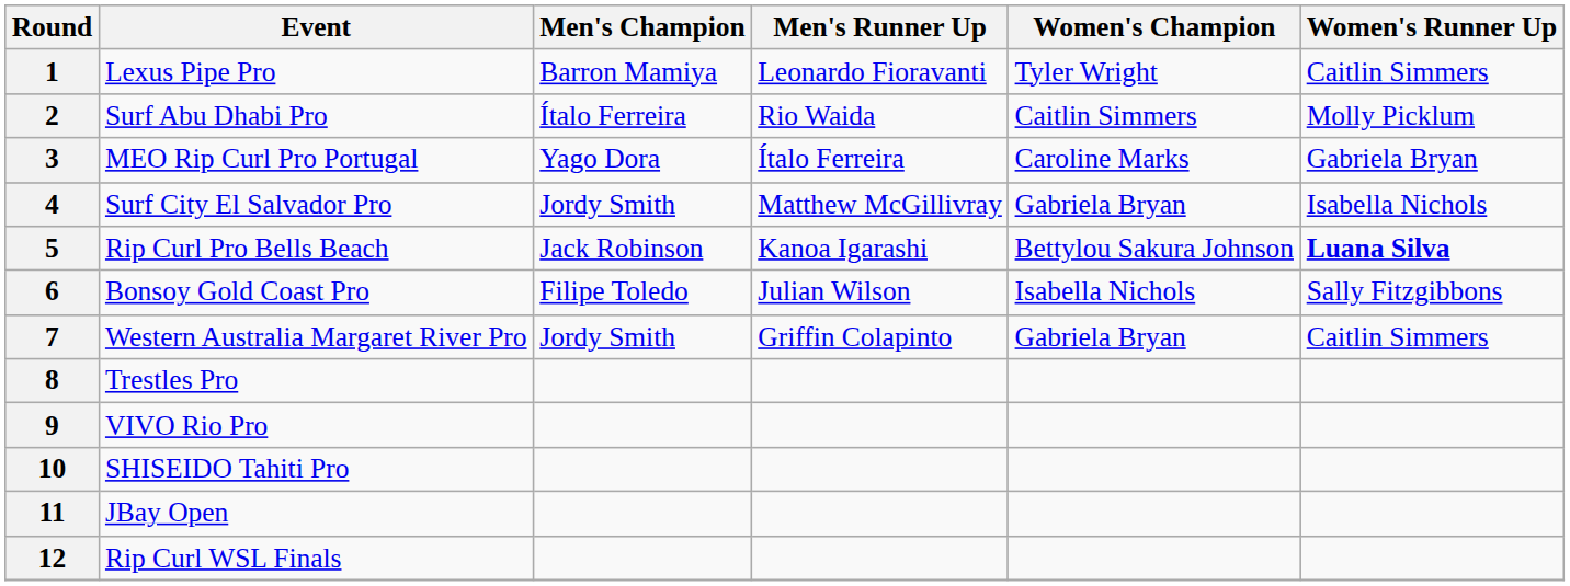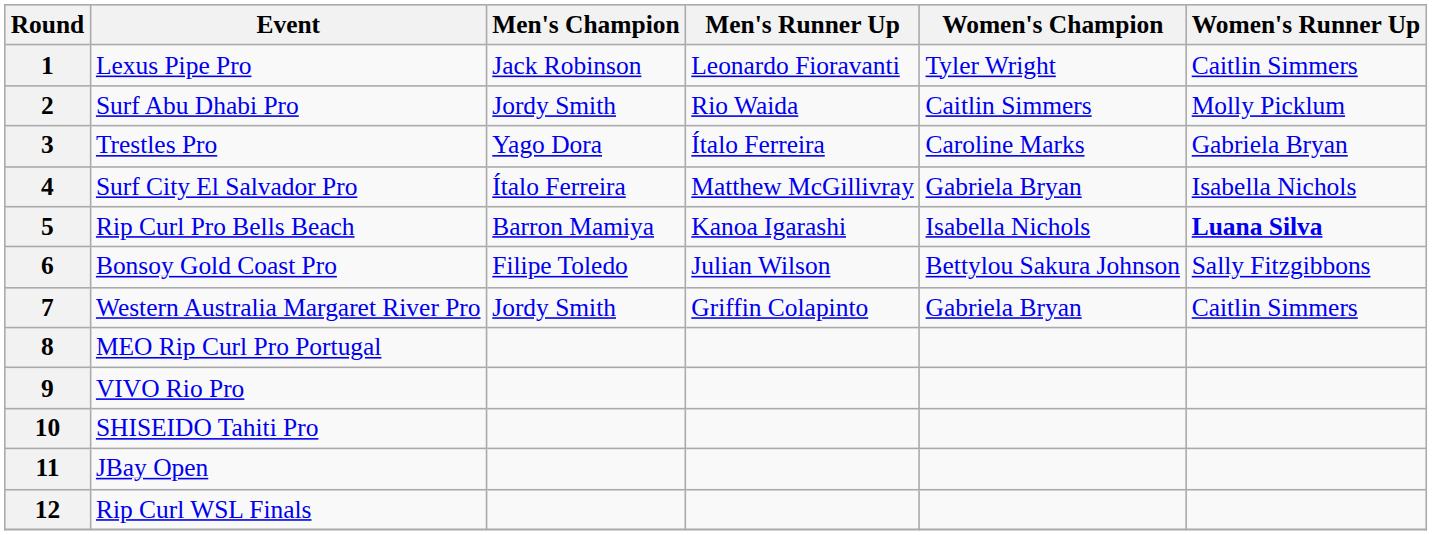 <table class="wikitable">
 <tr>
 <th>Round</th>
 <th>Event</th>
 <th>Men's Champion</th>
 <th>Men's Runner Up</th>
 <th>Women's Champion</th>
 <th>Women's Runner Up</th>
 </tr>
 <tr>
 <th>1</th>
 <td> <a href='#'>Lexus Pipe Pro</a></td>
-<td> <a href='#'>Barron Mamiya</a></td>
+<td> <a href='#'>Jack Robinson</a></td>
 <td> <a href='#'>Leonardo Fioravanti</a></td>
 <td> <a href='#'>Tyler Wright</a></td>
 <td> <a href='#'>Caitlin Simmers</a></td>
 </tr>
 <tr>
 <th>2</th>
 <td> <a href='#'>Surf Abu Dhabi Pro</a></td>
-<td> <a href='#'>Ítalo Ferreira</a></td>
+<td> <a href='#'>Jordy Smith</a></td>
 <td> <a href='#'>Rio Waida</a></td>
 <td> <a href='#'>Caitlin Simmers</a></td>
 <td> <a href='#'>Molly Picklum</a></td>
 </tr>
 <tr>
 <th>3</th>
-<td> <a href='#'>MEO Rip Curl Pro Portugal</a></td>
+<td> <a href='#'>Trestles Pro</a></td>
 <td> <a href='#'>Yago Dora</a></td>
 <td> <a href='#'>Ítalo Ferreira</a></td>
 <td> <a href='#'>Caroline Marks</a></td>
 <td> <a href='#'>Gabriela Bryan</a></td>
 </tr>
 <tr>
 <th>4</th>
 <td> <a href='#'>Surf City El Salvador Pro</a></td>
-<td> <a href='#'>Jordy Smith</a></td>
+<td> <a href='#'>Ítalo Ferreira</a></td>
 <td> <a href='#'>Matthew McGillivray</a></td>
 <td> <a href='#'>Gabriela Bryan</a></td>
 <td> <a href='#'>Isabella Nichols</a></td>
 </tr>
 <tr>
 <th>5</th>
 <td> <a href='#'>Rip Curl Pro Bells Beach</a></td>
-<td> <a href='#'>Jack Robinson</a></td>
+<td> <a href='#'>Barron Mamiya</a></td>
 <td> <a href='#'>Kanoa Igarashi</a></td>
-<td> <a href='#'>Bettylou Sakura Johnson</a></td>
+<td> <a href='#'>Isabella Nichols</a></td>
 <td><strong> <a href='#'>Luana Silva</a></strong></td>
 </tr>
 <tr>
 <th>6</th>
 <td> <a href='#'>Bonsoy Gold Coast Pro</a></td>
 <td> <a href='#'>Filipe Toledo</a></td>
 <td> <a href='#'>Julian Wilson</a></td>
-<td> <a href='#'>Isabella Nichols</a></td>
+<td> <a href='#'>Bettylou Sakura Johnson</a></td>
 <td> <a href='#'>Sally Fitzgibbons</a></td>
 </tr>
 <tr>
 <th>7</th>
 <td> <a href='#'>Western Australia Margaret River Pro</a></td>
 <td> <a href='#'>Jordy Smith</a></td>
 <td> <a href='#'>Griffin Colapinto</a></td>
 <td> <a href='#'>Gabriela Bryan</a></td>
 <td> <a href='#'>Caitlin Simmers</a></td>
 </tr>
 <tr>
 <th>8</th>
-<td> <a href='#'>Trestles Pro</a></td>
+<td> <a href='#'>MEO Rip Curl Pro Portugal</a></td>
 <td></td>
 <td></td>
 <td></td>
 <td></td>
 </tr>
 <tr>
 <th>9</th>
 <td> <a href='#'>VIVO Rio Pro</a></td>
 <td></td>
 <td></td>
 <td></td>
 <td></td>
 </tr>
 <tr>
 <th>10</th>
 <td> <a href='#'>SHISEIDO Tahiti Pro</a></td>
 <td></td>
 <td></td>
 <td></td>
 <td></td>
 </tr>
 <tr>
 <th>11</th>
 <td> <a href='#'>JBay Open</a></td>
 <td></td>
 <td></td>
 <td></td>
 <td></td>
 </tr>
 <tr>
 <th>12</th>
 <td> <a href='#'>Rip Curl WSL Finals</a></td>
 <td></td>
 <td></td>
 <td></td>
 <td></td>
 </tr>
 <tr>
 </tr>
 </table>
